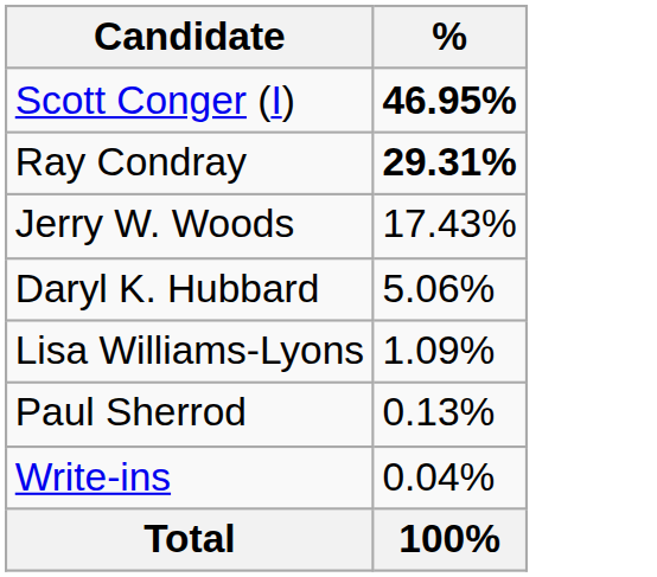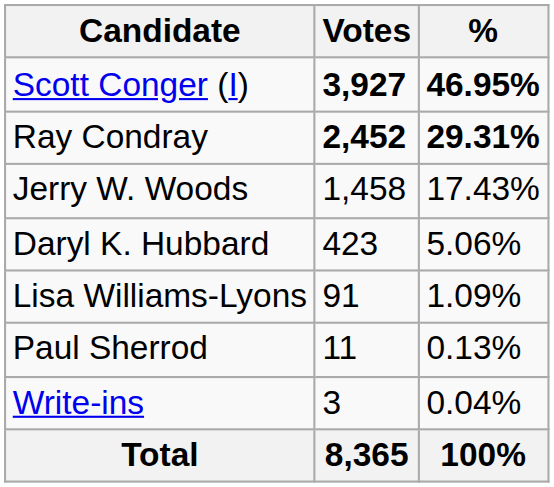 <table class="wikitable">
 <tr>
 <th>Candidate</th>
+<th>Votes</th>
 <th>%</th>
 </tr>
 <tr>
 <td><a href='#'>Scott Conger</a> (<a href='#'>I</a>)</td>
+<td><strong>3,927</strong></td>
 <td><strong>46.95%</strong></td>
 </tr>
 <tr>
 <td>Ray Condray</td>
+<td><strong>2,452</strong></td>
 <td><strong>29.31%</strong></td>
 </tr>
 <tr>
 <td>Jerry W. Woods</td>
+<td>1,458</td>
 <td>17.43%</td>
 </tr>
 <tr>
 <td>Daryl K. Hubbard</td>
+<td>423</td>
 <td>5.06%</td>
 </tr>
 <tr>
 <td>Lisa Williams-Lyons</td>
+<td>91</td>
 <td>1.09%</td>
 </tr>
 <tr>
 <td>Paul Sherrod</td>
+<td>11</td>
 <td>0.13%</td>
 </tr>
 <tr>
 <td><a href='#'>Write-ins</a></td>
+<td>3</td>
 <td>0.04%</td>
 </tr>
 <tr>
 <th>Total</th>
+<th>8,365</th>
 <th>100%</th>
 </tr>
 </table>
